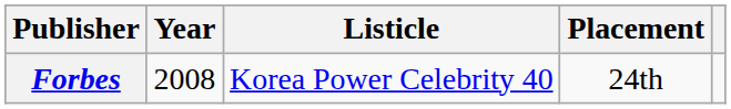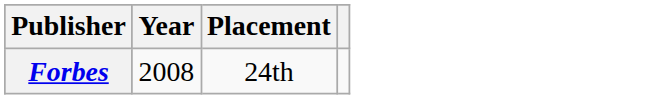 <table class="wikitable plainrowheaders" style="text-align:center">
 <tr>
 <th scope="col">Publisher</th>
 <th scope="col">Year</th>
-<th scope="col">Listicle</th>
 <th scope="col">Placement</th>
 <th scope="col" class="unsortable"></th>
 </tr>
 <tr>
 <th scope="row"><em><a href='#'>Forbes</a></em></th>
 <td>2008</td>
-<td style="text-align:left"><a href='#'>Korea Power Celebrity 40</a></td>
 <td>24th</td>
 <td></td>
 </tr>
 </table>
